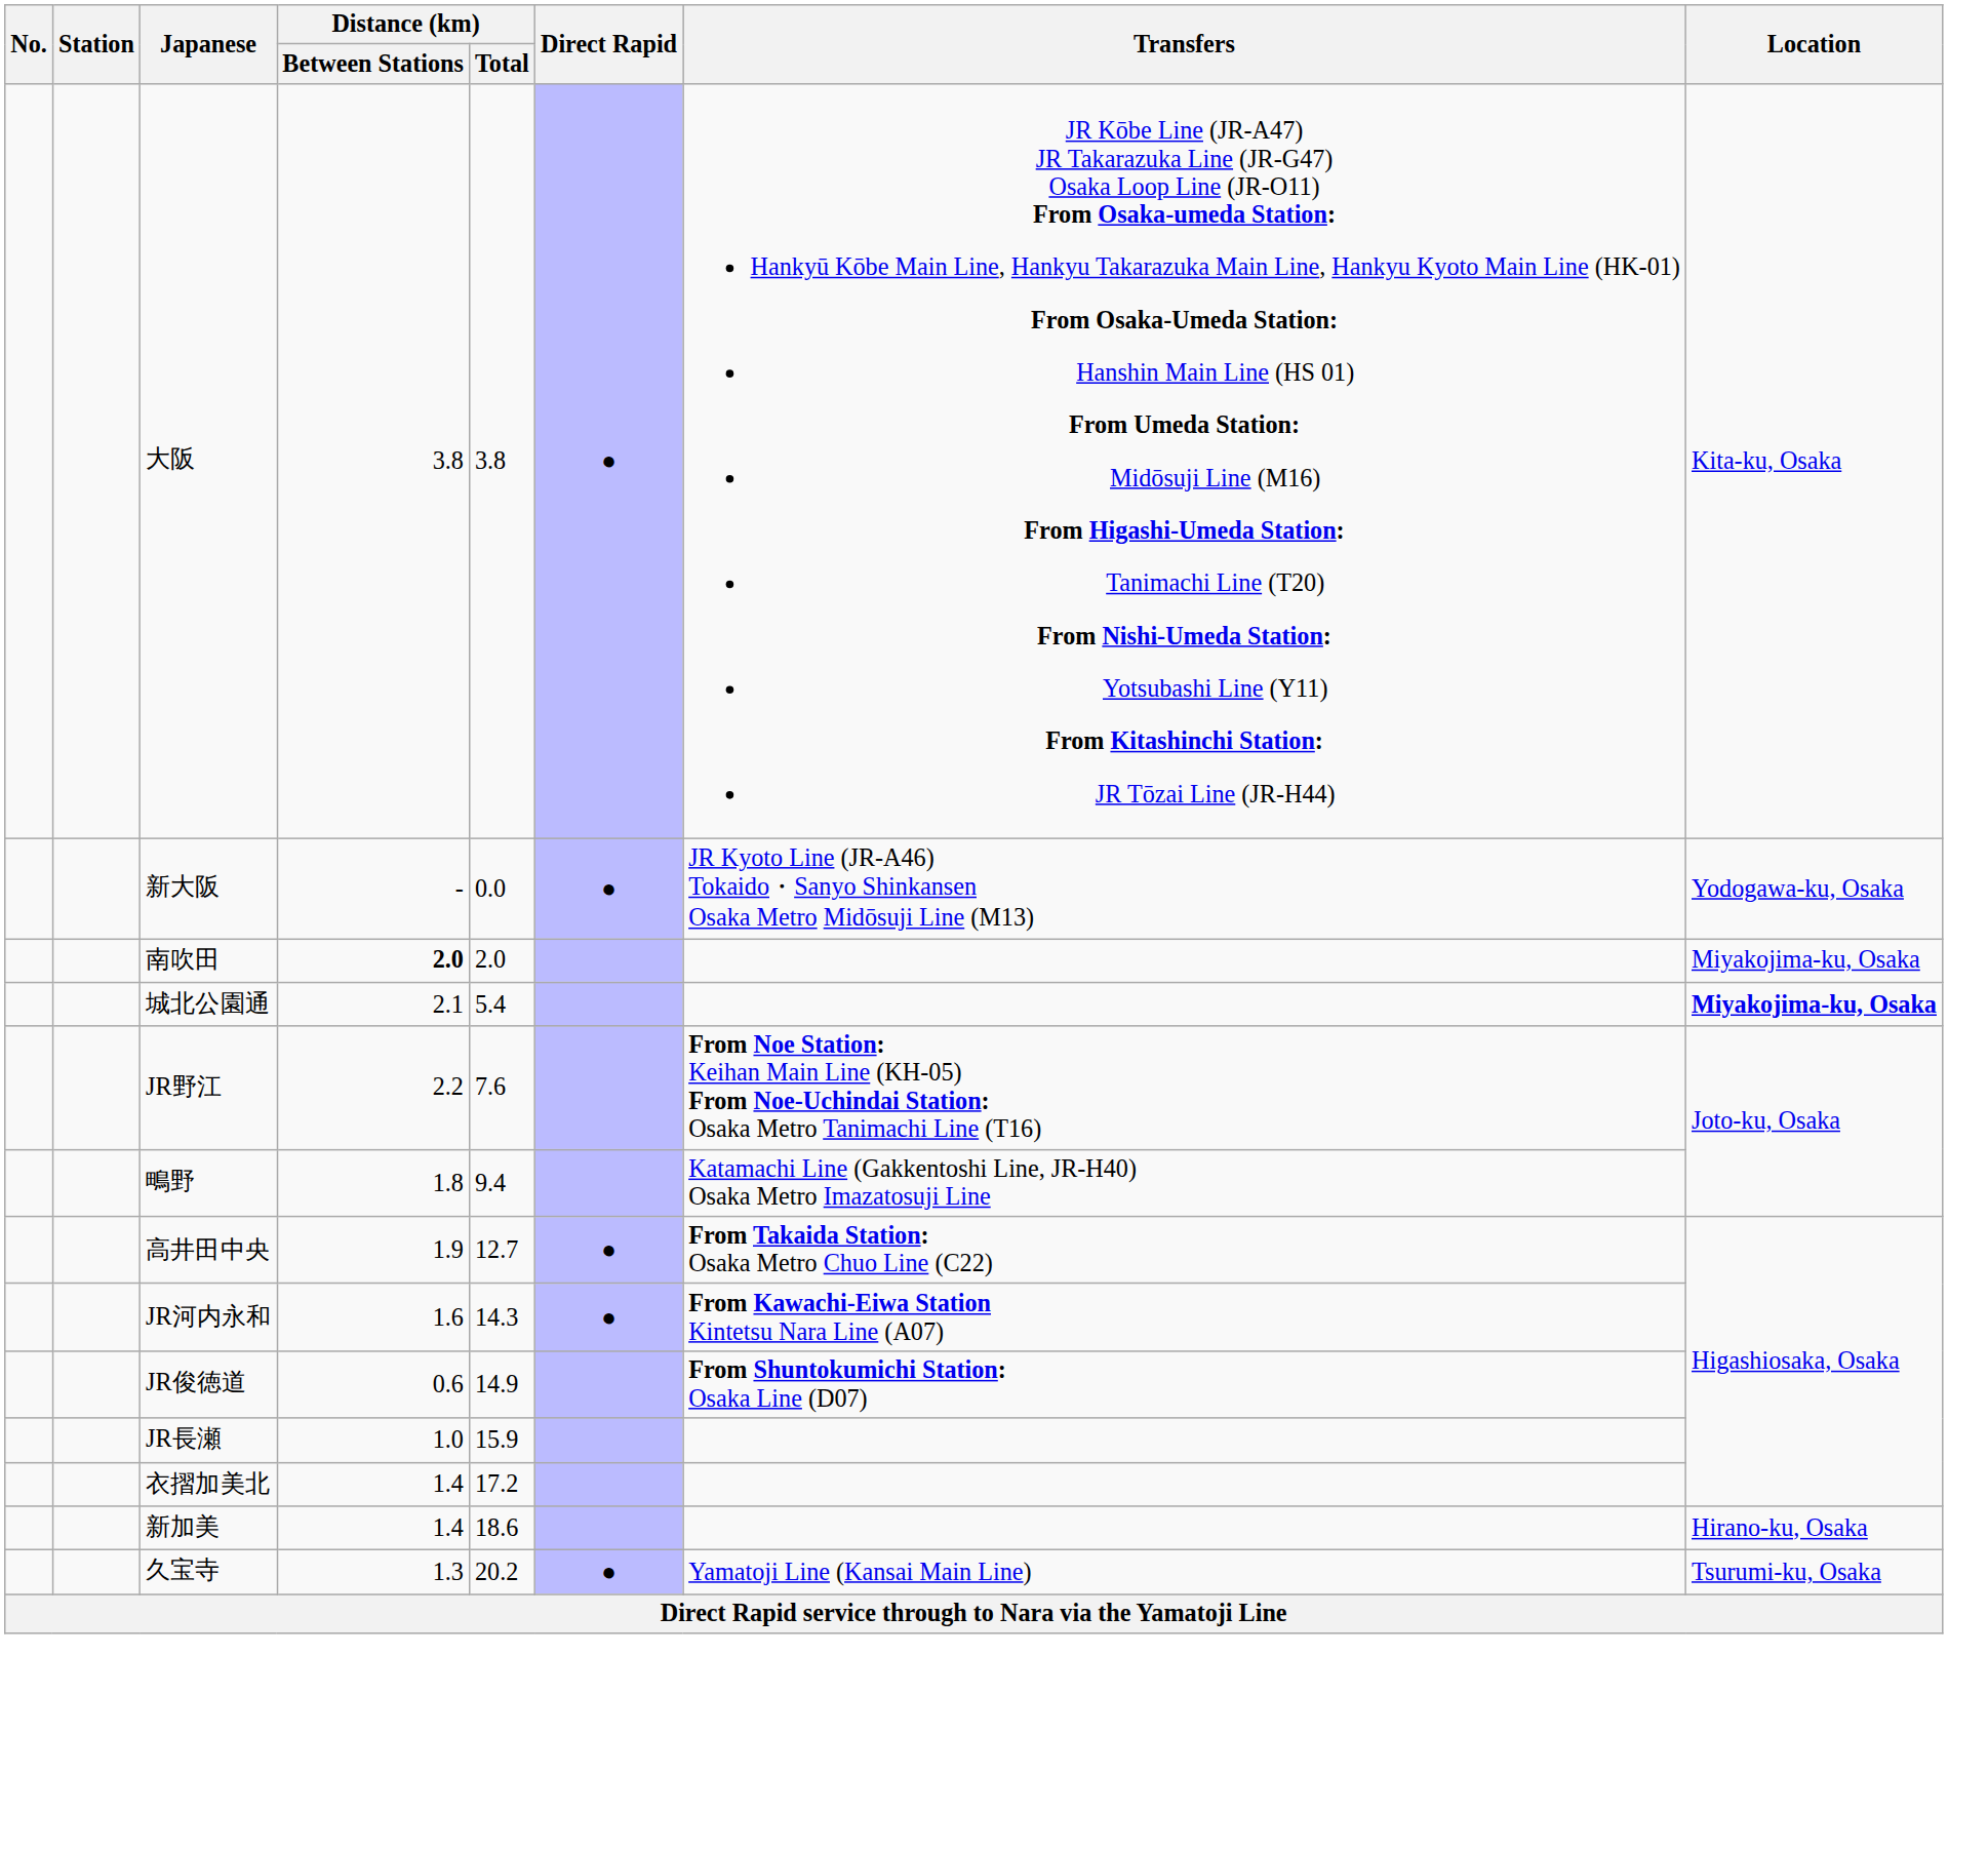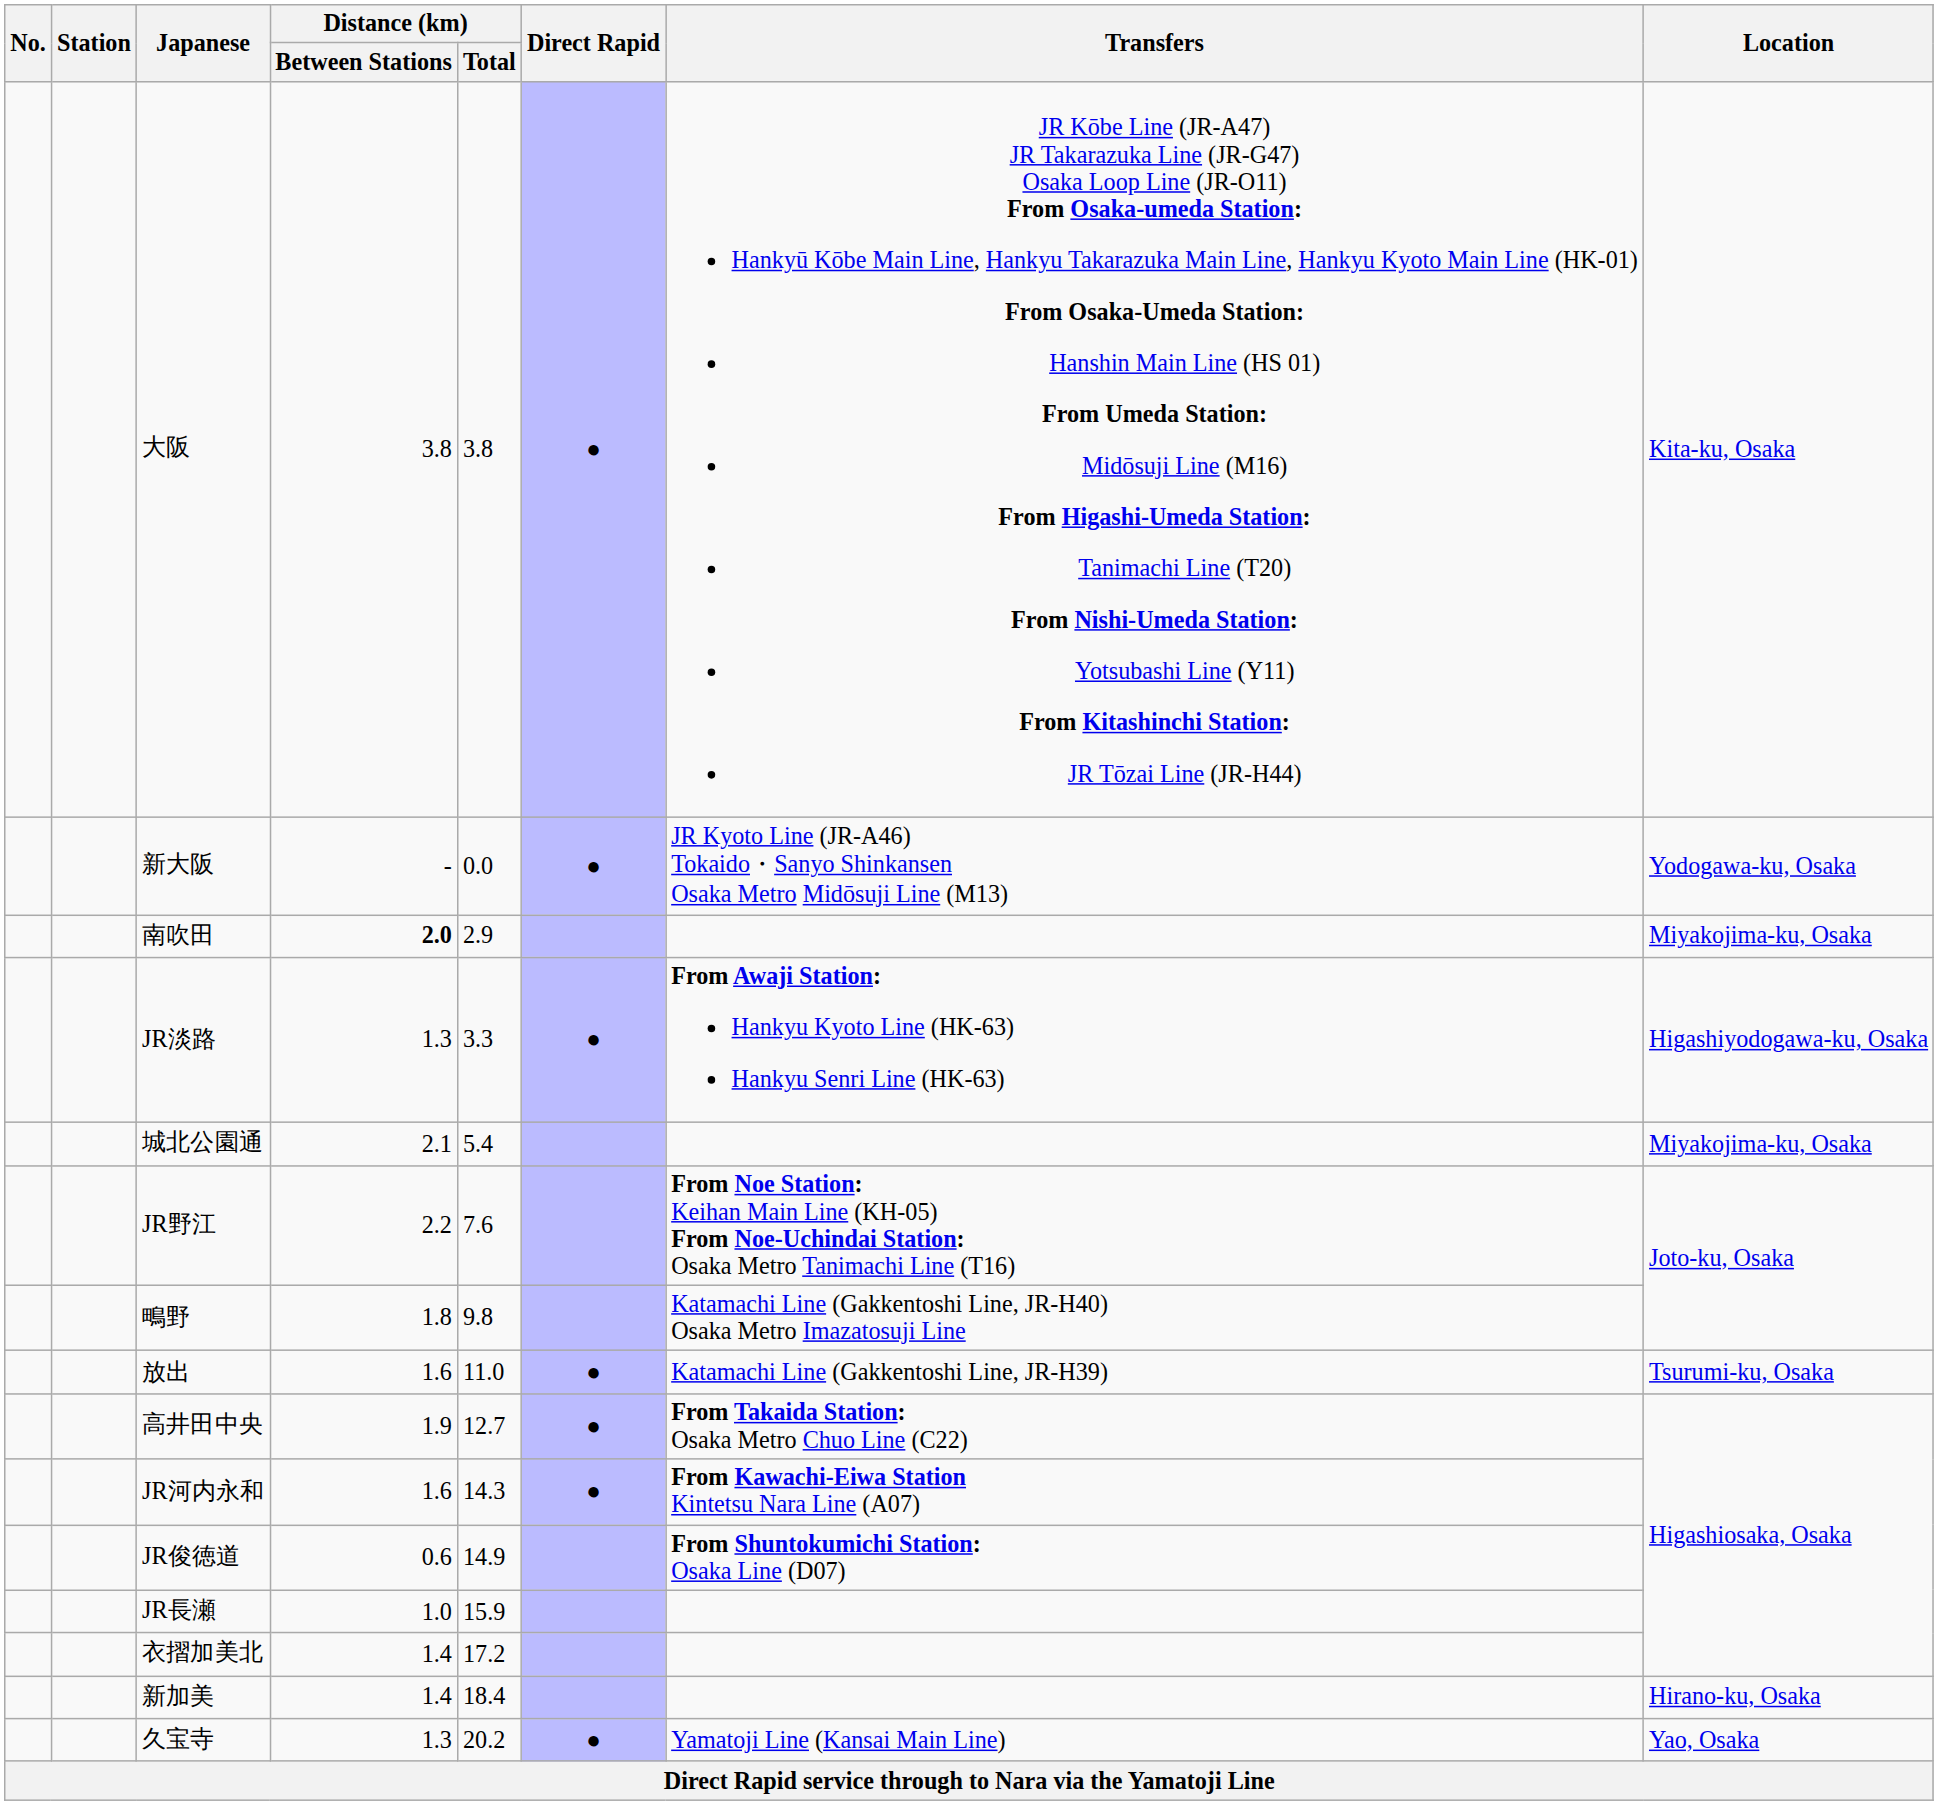 <table class=wikitable>
 <tr>
 <th rowspan="2">No.</th>
 <th rowspan="2">Station</th>
 <th rowspan="2">Japanese</th>
 <th colspan="2">Distance (km)</th>
 <th rowspan="2">Direct Rapid</th>
 <th rowspan="2">Transfers</th>
 <th rowspan="2">Location</th>
 </tr>
 <tr>
 <th>Between Stations</th>
 <th>Total</th>
 </tr>
 <tr>
 <td></td>
 <td></td>
 <td>大阪</td>
 <td align="right">3.8</td>
 <td>3.8</td>
 <td style="text-align:center; background-color:#bbf;">●</td>
 <td align="center" valign="bottom"><br> <a href='#'>JR Kōbe Line</a> (JR-A47)<br> <a href='#'>JR Takarazuka Line</a> (JR-G47)<br> <a href='#'>Osaka Loop Line</a> (JR-O11)<br><strong>From <a href='#'>Osaka-umeda Station</a>:</strong><ul><li> <a href='#'>Hankyū Kōbe Main Line</a>,  <a href='#'>Hankyu Takarazuka Main Line</a>,  <a href='#'>Hankyu Kyoto Main Line</a> (HK-01)</li></ul><strong>From Osaka-Umeda Station:</strong><ul><li> <a href='#'>Hanshin Main Line</a> (HS 01)</li></ul><strong>From Umeda Station:</strong><ul><li> <a href='#'>Midōsuji Line</a> (M16)</li></ul><strong>From <a href='#'>Higashi-Umeda Station</a>:</strong><ul><li> <a href='#'>Tanimachi Line</a> (T20)</li></ul><strong>From <a href='#'>Nishi-Umeda Station</a>:</strong><ul><li> <a href='#'>Yotsubashi Line</a> (Y11)</li></ul><strong>From <a href='#'>Kitashinchi Station</a>:</strong><ul><li> <a href='#'>JR Tōzai Line</a> (JR-H44)</li></ul></td>
 <td><a href='#'>Kita-ku, Osaka</a></td>
 </tr>
 <tr>
 <td></td>
 <td></td>
 <td>新大阪</td>
 <td align="right">-</td>
 <td>0.0</td>
 <td style="text-align:center; background-color:#bbf;">●</td>
 <td> <a href='#'>JR Kyoto Line</a> (JR-A46)<br> <a href='#'>Tokaido</a>・<a href='#'>Sanyo Shinkansen</a><br> <a href='#'>Osaka Metro</a> <a href='#'>Midōsuji Line</a> (M13)</td>
 <td><a href='#'>Yodogawa-ku, Osaka</a></td>
 </tr>
 <tr>
 <td></td>
 <td></td>
 <td>南吹田</td>
 <td align="right"><strong>2.0</strong></td>
-<td>2.0</td>
+<td>2.9</td>
 <td style="text-align:center; background-color:#bbf;"></td>
 <td> </td>
 <td><a href='#'>Miyakojima-ku, Osaka</a></td>
+</tr>
+<tr>
+<td></td>
+<td></td>
+<td>JR淡路</td>
+<td align="right">1.3</td>
+<td>3.3</td>
+<td style="text-align:center; background-color:#bbf;">●</td>
+<td><strong>From <a href='#'>Awaji Station</a>:</strong><br><ul><li> <a href='#'>Hankyu Kyoto Line</a> (HK-63)</li></ul><ul><li> <a href='#'>Hankyu Senri Line</a> (HK-63)</li></ul></td>
+<td><a href='#'>Higashiyodogawa-ku, Osaka</a></td>
 </tr>
 <tr>
 <td></td>
 <td></td>
 <td>城北公園通</td>
 <td align="right">2.1</td>
 <td>5.4</td>
 <td style="text-align:center; background-color:#bbf;"></td>
 <td> </td>
-<td><strong><a href='#'>Miyakojima-ku, Osaka</a></strong></td>
+<td><a href='#'>Miyakojima-ku, Osaka</a></td>
 </tr>
 <tr>
 <td></td>
 <td></td>
 <td>JR野江</td>
 <td align="right">2.2</td>
 <td>7.6</td>
 <td style="text-align:center; background-color:#bbf;"></td>
 <td><strong>From <a href='#'>Noe Station</a>:</strong><br> <a href='#'>Keihan Main Line</a> (KH-05)<br><strong>From <a href='#'>Noe-Uchindai Station</a>:</strong><br> Osaka Metro <a href='#'>Tanimachi Line</a> (T16)</td>
 <td rowspan="2"><a href='#'>Joto-ku, Osaka</a></td>
 </tr>
 <tr>
 <td></td>
 <td></td>
 <td>鴫野</td>
 <td align="right">1.8</td>
-<td>9.4</td>
+<td>9.8</td>
 <td style="text-align:center; background-color:#bbf;"></td>
 <td> <a href='#'>Katamachi Line</a> (Gakkentoshi Line, JR-H40)<br> Osaka Metro <a href='#'>Imazatosuji Line</a></td>
+</tr>
+<tr>
+<td></td>
+<td></td>
+<td>放出</td>
+<td align="right">1.6</td>
+<td>11.0</td>
+<td style="text-align:center; background-color:#bbf;">●</td>
+<td> <a href='#'>Katamachi Line</a> (Gakkentoshi Line, JR-H39)</td>
+<td><a href='#'>Tsurumi-ku, Osaka</a></td>
 </tr>
 <tr>
 <td></td>
 <td></td>
 <td>高井田中央</td>
 <td align="right">1.9</td>
 <td>12.7</td>
 <td style="text-align:center; background-color:#bbf;">●</td>
 <td><strong>From <a href='#'>Takaida Station</a>:</strong><br> Osaka Metro <a href='#'>Chuo Line</a> (C22)</td>
 <td rowspan="5"><a href='#'>Higashiosaka, Osaka</a></td>
 </tr>
 <tr>
 <td></td>
 <td></td>
 <td>JR河内永和</td>
 <td align="right">1.6</td>
 <td>14.3</td>
 <td style="text-align:center; background-color:#bbf;">●</td>
 <td><strong>From <a href='#'>Kawachi-Eiwa Station</a></strong><br> <a href='#'>Kintetsu Nara Line</a> (A07)</td>
 </tr>
 <tr>
 <td></td>
 <td></td>
 <td>JR俊徳道</td>
 <td align="right">0.6</td>
 <td>14.9</td>
 <td style="text-align:center; background-color:#bbf;"></td>
 <td><strong>From <a href='#'>Shuntokumichi Station</a>:</strong><br> <a href='#'>Osaka Line</a> (D07)</td>
 </tr>
 <tr>
 <td></td>
 <td></td>
 <td>JR長瀬</td>
 <td align="right">1.0</td>
 <td>15.9</td>
 <td style="text-align:center; background-color:#bbf;"></td>
 <td> </td>
 </tr>
 <tr>
 <td></td>
 <td></td>
 <td>衣摺加美北</td>
 <td align="right">1.4</td>
 <td>17.2</td>
 <td style="text-align:center; background-color:#bbf;"></td>
 <td> </td>
 </tr>
 <tr>
 <td></td>
 <td></td>
 <td>新加美</td>
 <td align="right">1.4</td>
-<td>18.6</td>
+<td>18.4</td>
 <td style="text-align:center; background-color:#bbf;"></td>
 <td> </td>
 <td><a href='#'>Hirano-ku, Osaka</a></td>
 </tr>
 <tr>
 <td></td>
 <td></td>
 <td>久宝寺</td>
 <td align="right">1.3</td>
 <td>20.2</td>
 <td style="text-align:center; background-color:#bbf;">●</td>
 <td> <a href='#'>Yamatoji Line</a> (<a href='#'>Kansai Main Line</a>)</td>
-<td><a href='#'>Tsurumi-ku, Osaka</a></td>
+<td><a href='#'>Yao, Osaka</a></td>
 </tr>
 <tr>
 <th colspan="8">Direct Rapid service through to Nara via the Yamatoji Line</th>
 </tr>
 </table>
